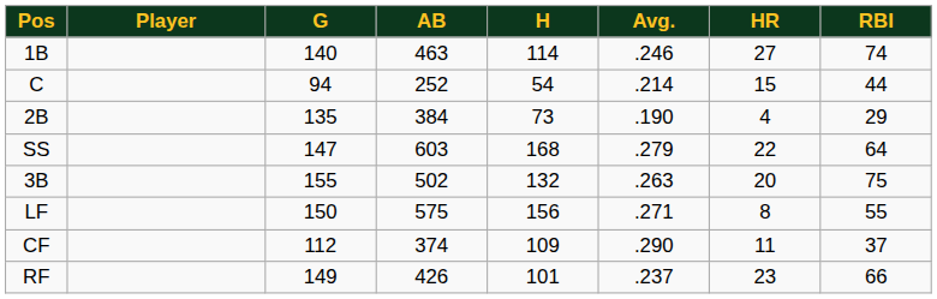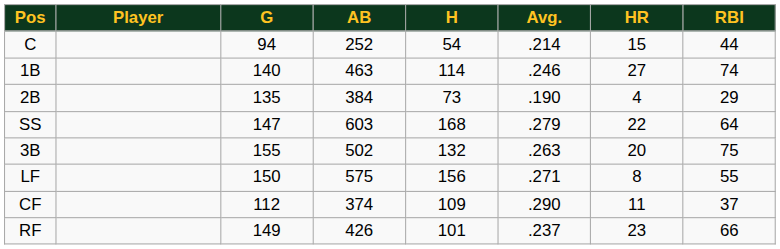 <table class="wikitable sortable">
 <tr>
 <th style="background:#0C371D;color:#ffc322;" width="5%">Pos</th>
 <th style="background:#0C371D;color:#ffc322;" width="16%">Player</th>
 <th style="background:#0C371D;color:#ffc322;" width="9%">G</th>
 <th style="background:#0C371D;color:#ffc322;" width="9%">AB</th>
 <th style="background:#0C371D;color:#ffc322;" width="9%">H</th>
 <th style="background:#0C371D;color:#ffc322;" width="9%">Avg.</th>
 <th style="background:#0C371D;color:#ffc322;" width="9%">HR</th>
 <th style="background:#0C371D;color:#ffc322;" width="9%">RBI</th>
 </tr>
 <tr align="center">
+<td>C</td>
+<td></td>
+<td>94</td>
+<td>252</td>
+<td>54</td>
+<td>.214</td>
+<td>15</td>
+<td>44</td>
+</tr>
+<tr align="center">
 <td>1B</td>
 <td></td>
 <td>140</td>
 <td>463</td>
 <td>114</td>
 <td>.246</td>
 <td>27</td>
 <td>74</td>
-</tr>
-<tr align="center">
-<td>C</td>
-<td></td>
-<td>94</td>
-<td>252</td>
-<td>54</td>
-<td>.214</td>
-<td>15</td>
-<td>44</td>
 </tr>
 <tr align="center">
 <td>2B</td>
 <td></td>
 <td>135</td>
 <td>384</td>
 <td>73</td>
 <td>.190</td>
 <td>4</td>
 <td>29</td>
 </tr>
 <tr align="center">
 <td>SS</td>
 <td></td>
 <td>147</td>
 <td>603</td>
 <td>168</td>
 <td>.279</td>
 <td>22</td>
 <td>64</td>
 </tr>
 <tr align="center">
 <td>3B</td>
 <td></td>
 <td>155</td>
 <td>502</td>
 <td>132</td>
 <td>.263</td>
 <td>20</td>
 <td>75</td>
 </tr>
 <tr align="center">
 <td>LF</td>
 <td></td>
 <td>150</td>
 <td>575</td>
 <td>156</td>
 <td>.271</td>
 <td>8</td>
 <td>55</td>
 </tr>
 <tr align="center">
 <td>CF</td>
 <td></td>
 <td>112</td>
 <td>374</td>
 <td>109</td>
 <td>.290</td>
 <td>11</td>
 <td>37</td>
 </tr>
 <tr align="center">
 <td>RF</td>
 <td></td>
 <td>149</td>
 <td>426</td>
 <td>101</td>
 <td>.237</td>
 <td>23</td>
 <td>66</td>
 </tr>
 </table>
